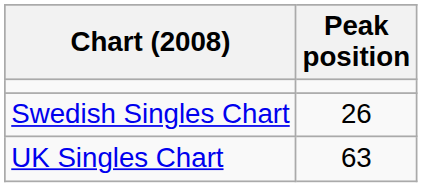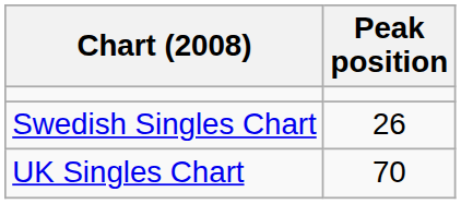 <table class="wikitable sortable">
 <tr>
 <th align="center">Chart (2008)</th>
 <th align="center">Peak<br>position</th>
 </tr>
 <tr>
 <td></td>
 </tr>
 <tr>
 <td align="left"><a href='#'>Swedish Singles Chart</a></td>
 <td align="center">26</td>
 </tr>
 <tr>
 <td align="left"><a href='#'>UK Singles Chart</a></td>
-<td align="center">63</td>
+<td align="center">70</td>
 </tr>
 </table>
